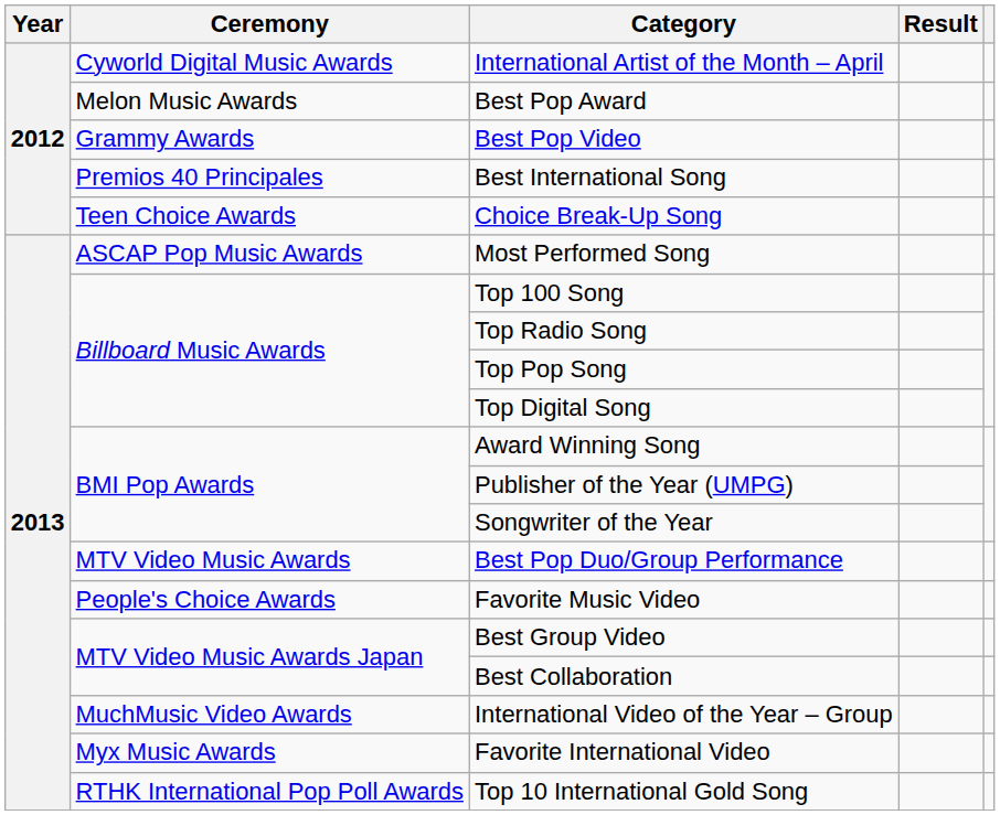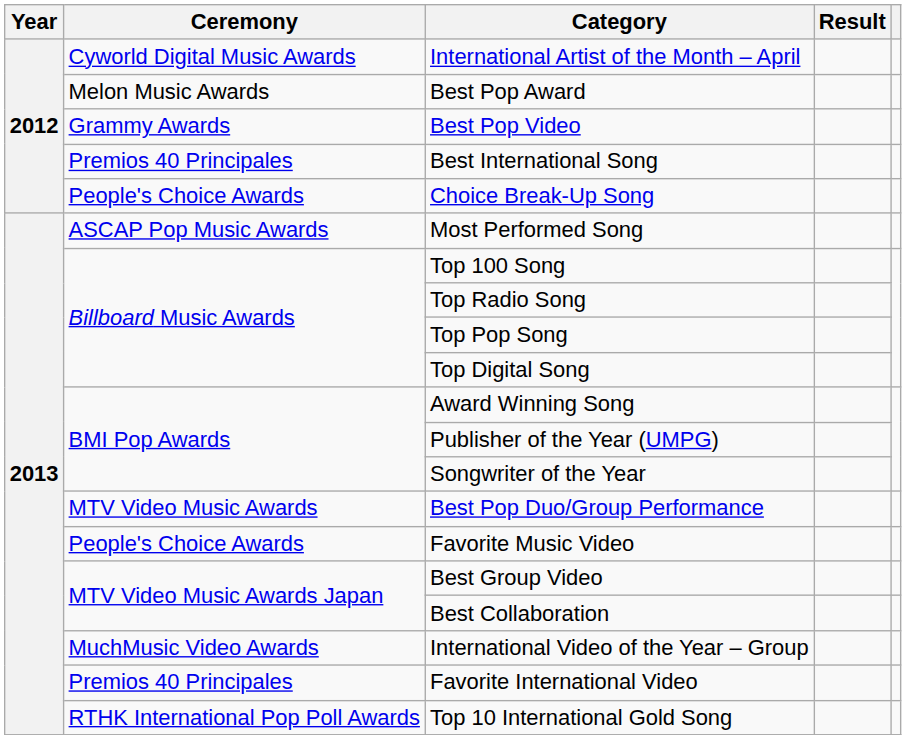 <table class="wikitable plainrowheaders">
 <tr>
 <th scope="col">Year</th>
 <th scope="col">Ceremony</th>
 <th scope="col">Category</th>
 <th scope="col">Result</th>
 <th scope="col"></th>
 </tr>
 <tr>
 <th scope="row" rowspan="5">2012</th>
 <td><a href='#'>Cyworld Digital Music Awards</a></td>
 <td><a href='#'>International Artist of the Month – April</a></td>
 <td></td>
 <td style="text-align:center;"></td>
 </tr>
 <tr>
 <td>Melon Music Awards</td>
 <td>Best Pop Award</td>
 <td></td>
 <td></td>
 </tr>
 <tr>
 <td><a href='#'>Grammy Awards</a></td>
 <td><a href='#'>Best Pop Video</a></td>
 <td></td>
 <td style="text-align:center;"></td>
 </tr>
 <tr>
 <td><a href='#'>Premios 40 Principales</a></td>
 <td>Best International Song</td>
 <td></td>
 <td></td>
 </tr>
 <tr>
-<td><a href='#'>Teen Choice Awards</a></td>
+<td><a href='#'>People's Choice Awards</a></td>
 <td><a href='#'>Choice Break-Up Song</a></td>
 <td></td>
 <td style="text-align:center;"></td>
 </tr>
 <tr>
 <th scope="row" rowspan="15">2013</th>
 <td><a href='#'>ASCAP Pop Music Awards</a></td>
 <td>Most Performed Song</td>
 <td></td>
 <td style="text-align:center;"></td>
 </tr>
 <tr>
 <td rowspan="4"><a href='#'><em>Billboard</em> Music Awards</a></td>
 <td>Top 100 Song</td>
 <td></td>
 <td rowspan="4" style="text-align:center;"></td>
 </tr>
 <tr>
 <td>Top Radio Song</td>
 <td></td>
 </tr>
 <tr>
 <td>Top Pop Song</td>
 <td></td>
 </tr>
 <tr>
 <td>Top Digital Song</td>
 <td></td>
 </tr>
 <tr>
 <td rowspan="3"><a href='#'>BMI Pop Awards</a></td>
 <td>Award Winning Song</td>
 <td></td>
 <td style="text-align:center;" rowspan="3"></td>
 </tr>
 <tr>
 <td>Publisher of the Year (<a href='#'>UMPG</a>)</td>
 <td></td>
 </tr>
 <tr>
 <td>Songwriter of the Year</td>
 <td></td>
 </tr>
 <tr>
 <td><a href='#'>MTV Video Music Awards</a></td>
 <td><a href='#'>Best Pop Duo/Group Performance</a></td>
 <td></td>
 <td style="text"=align:center;></td>
 </tr>
 <tr>
 <td><a href='#'>People's Choice Awards</a></td>
 <td>Favorite Music Video</td>
 <td></td>
 <td style="text-align:center;"></td>
 </tr>
 <tr>
 <td rowspan="2"><a href='#'>MTV Video Music Awards Japan</a></td>
 <td>Best Group Video</td>
 <td></td>
 <td></td>
 </tr>
 <tr>
 <td>Best Collaboration</td>
 <td></td>
 <td></td>
 </tr>
 <tr>
 <td><a href='#'>MuchMusic Video Awards</a></td>
 <td>International Video of the Year – Group</td>
 <td></td>
 <td style="text-align:center;"></td>
 </tr>
 <tr>
-<td><a href='#'>Myx Music Awards</a></td>
+<td><a href='#'>Premios 40 Principales</a></td>
 <td>Favorite International Video</td>
 <td></td>
 <td></td>
 </tr>
 <tr>
 <td><a href='#'>RTHK International Pop Poll Awards</a></td>
 <td>Top 10 International Gold Song</td>
 <td></td>
 <td style="text-align:center;"></td>
 </tr>
 <tr>
 </tr>
 </table>
